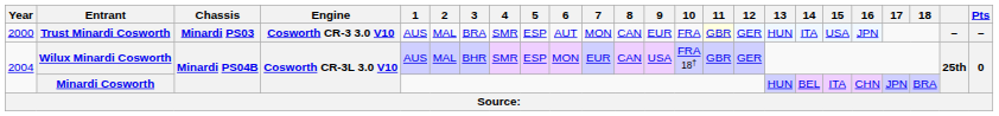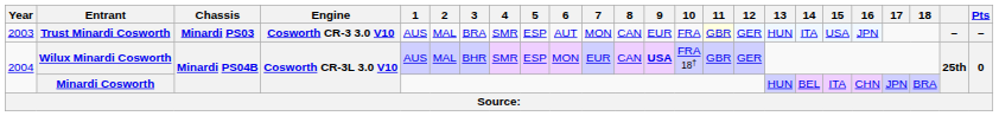 <table class="wikitable" style="text-align:center; font-size:85%">
 <tr>
 <th>Year</th>
 <th>Entrant</th>
 <th>Chassis</th>
 <th>Engine</th>
 <th>1</th>
 <th>2</th>
 <th>3</th>
 <th>4</th>
 <th>5</th>
 <th>6</th>
 <th>7</th>
 <th>8</th>
 <th>9</th>
 <th>10</th>
 <th>11</th>
 <th>12</th>
 <th>13</th>
 <th>14</th>
 <th>15</th>
 <th>16</th>
 <th>17</th>
 <th>18</th>
 <th></th>
 <th><a href='#'>Pts</a></th>
 </tr>
 <tr>
-<td><a href='#'>2000</a></td>
+<td><a href='#'>2003</a></td>
 <th nowrap><a href='#'>Trust Minardi Cosworth</a></th>
 <th nowrap><a href='#'>Minardi</a> <a href='#'>PS03</a></th>
 <th nowrap><a href='#'>Cosworth</a> CR-3 3.0 <a href='#'>V10</a></th>
 <td><a href='#'>AUS</a></td>
 <td><a href='#'>MAL</a></td>
 <td><a href='#'>BRA</a></td>
 <td><a href='#'>SMR</a></td>
 <td><a href='#'>ESP</a></td>
 <td><a href='#'>AUT</a></td>
 <td><a href='#'>MON</a></td>
 <td><a href='#'>CAN</a></td>
 <td><a href='#'>EUR</a></td>
 <td><a href='#'>FRA</a></td>
 <td style="background: lightyellow;"><a href='#'>GBR</a></td>
 <td style="background:#f0f8ff;"><a href='#'>GER</a><br></td>
 <td style="background:#f0f8ff;"><a href='#'>HUN</a><br></td>
 <td style="background:#f0f8ff;"><a href='#'>ITA</a><br></td>
 <td style="background:#f0f8ff;"><a href='#'>USA</a><br></td>
 <td style="background:#f0f8ff;"><a href='#'>JPN</a><br></td>
 <td colspan=2></td>
 <th>–</th>
 <th>–</th>
 </tr>
 <tr>
 <td rowspan="2"><a href='#'>2004</a></td>
 <th nowrap><a href='#'>Wilux Minardi Cosworth</a></th>
 <th rowspan="2" nowrap><a href='#'>Minardi</a> <a href='#'>PS04B</a></th>
 <th rowspan="2" nowrap><a href='#'>Cosworth</a> CR-3L 3.0 <a href='#'>V10</a></th>
 <td style="background:#cfcfff;"><a href='#'>AUS</a><br></td>
 <td style="background:#cfcfff;"><a href='#'>MAL</a><br></td>
 <td style="background:#cfcfff;"><a href='#'>BHR</a><br></td>
 <td style="background:#efcfff;"><a href='#'>SMR</a><br></td>
 <td style="background:#efcfff;"><a href='#'>ESP</a><br></td>
 <td style="background:#efcfff;"><a href='#'>MON</a><br></td>
 <td style="background:#cfcfff;"><a href='#'>EUR</a><br></td>
 <td style="background:#efcfff;"><a href='#'>CAN</a><br></td>
-<td style="background:#efcfff;"><a href='#'>USA</a><br></td>
+<td style="background:#efcfff;"><strong><a href='#'>USA</a><br></strong></td>
 <td style="background:#cfcfff;"><a href='#'>FRA</a><br><small>18<sup>†</sup></small></td>
 <td style="background:#cfcfff;"><a href='#'>GBR</a><br></td>
 <td style="background:#cfcfff;"><a href='#'>GER</a><br></td>
 <td colspan=6></td>
 <th rowspan="2">25th</th>
 <th rowspan="2">0</th>
 </tr>
 <tr>
 <th nowrap><a href='#'>Minardi Cosworth</a></th>
 <td colspan=12></td>
 <td style="background:#cfcfff;"><a href='#'>HUN</a><br></td>
 <td style="background:#efcfff;"><a href='#'>BEL</a><br></td>
 <td style="background:#efcfff;"><a href='#'>ITA</a><br></td>
 <td style="background:#efcfff;"><a href='#'>CHN</a><br></td>
 <td style="background:#cfcfff;"><a href='#'>JPN</a><br></td>
 <td style="background:#cfcfff;"><a href='#'>BRA</a><br></td>
 </tr>
 <tr>
 <th colspan="24">Source:</th>
 </tr>
 </table>
